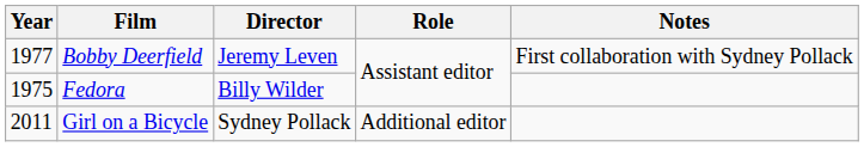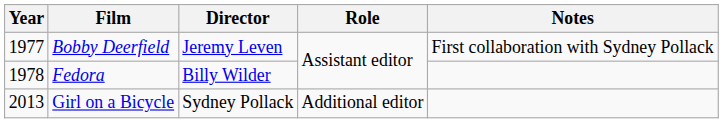 <table class="wikitable">
 <tr>
 <th>Year</th>
 <th>Film</th>
 <th>Director</th>
 <th>Role</th>
 <th>Notes</th>
 </tr>
 <tr>
 <td>1977</td>
 <td><em><a href='#'>Bobby Deerfield</a></em></td>
 <td><a href='#'>Jeremy Leven</a></td>
 <td rowspan=2>Assistant editor</td>
 <td>First collaboration with Sydney Pollack</td>
 </tr>
 <tr>
-<td>1975</td>
+<td>1978</td>
 <td><em><a href='#'>Fedora</a></td>
 <td><a href='#'>Billy Wilder</a></td>
 <td></td>
 </tr>
 <tr>
-<td>2011</td>
+<td>2013</td>
 <td></em><a href='#'>Girl on a Bicycle</a><em></td>
 <td>Sydney Pollack</td>
 <td>Additional editor</td>
 <td></td>
 </tr>
 </table>
